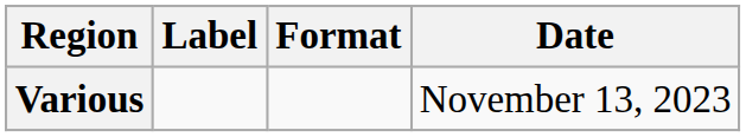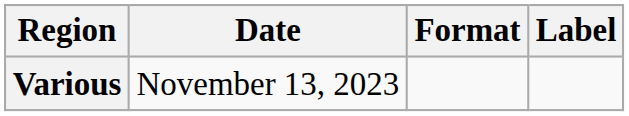 <table class="wikitable plainrowheaders">
 <tr>
 <th scope="col">Region</th>
+<th scope="col">Date</th>
+<th scope="col">Format</th>
 <th scope="col">Label</th>
-<th scope="col">Format</th>
-<th scope="col">Date</th>
 </tr>
 <tr>
 <th scope="row">Various </th>
+<td>November 13, 2023</td>
 <td></td>
 <td></td>
-<td>November 13, 2023</td>
 </tr>
 </table>
